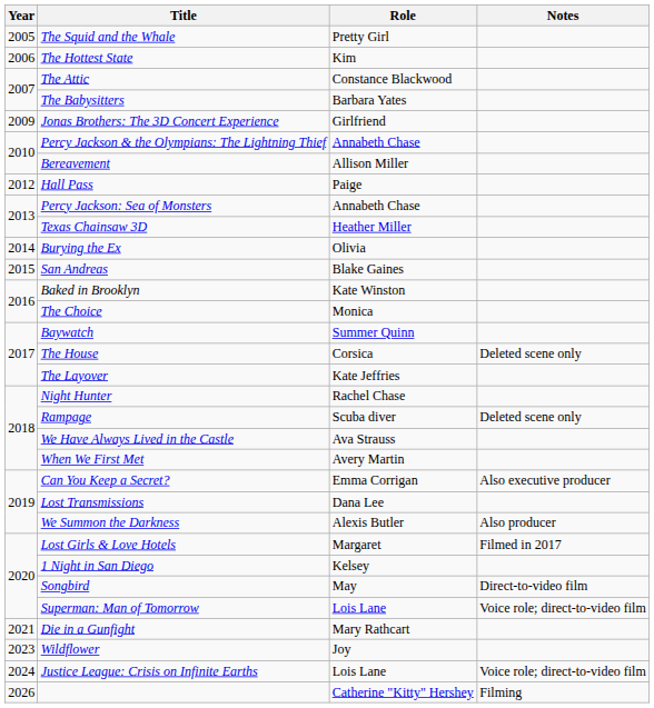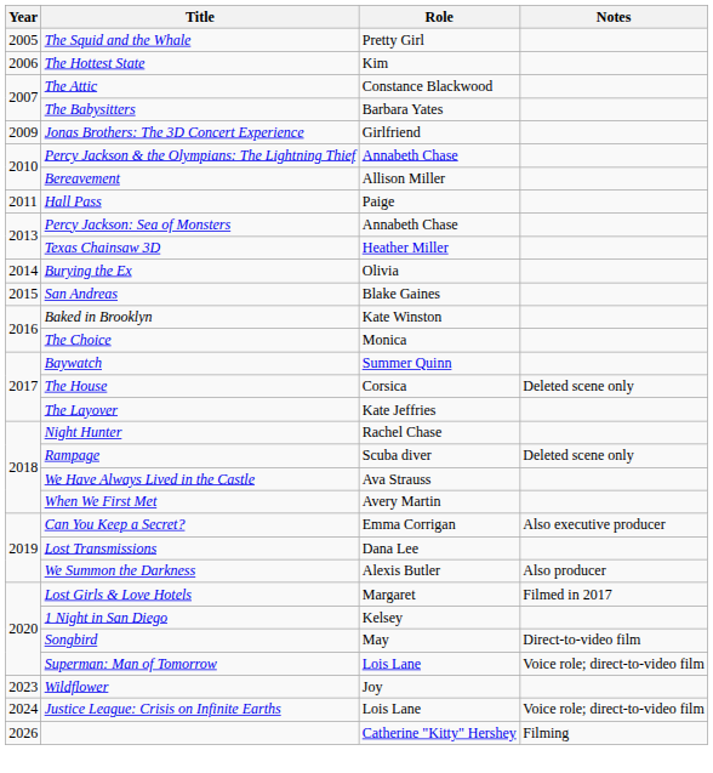 <table class="wikitable sortable">
 <tr>
 <th>Year</th>
 <th>Title</th>
 <th>Role</th>
 <th class="unsortable">Notes</th>
 </tr>
 <tr>
 <td>2005</td>
 <td data-sort-value="Squid and the Whale, The"><em><a href='#'>The Squid and the Whale</a></em></td>
 <td>Pretty Girl</td>
 <td></td>
 </tr>
 <tr>
 <td>2006</td>
 <td data-sort-value="Hottest State, The"><em><a href='#'>The Hottest State</a></em></td>
 <td>Kim</td>
 <td></td>
 </tr>
 <tr>
 <td rowspan="2">2007</td>
 <td data-sort-value="Attic, The"><em><a href='#'>The Attic</a></em></td>
 <td>Constance Blackwood</td>
 <td></td>
 </tr>
 <tr>
 <td data-sort-value="Babysitters, The"><em><a href='#'>The Babysitters</a></em></td>
 <td>Barbara Yates</td>
 <td></td>
 </tr>
 <tr>
 <td>2009</td>
 <td><em><a href='#'>Jonas Brothers: The 3D Concert Experience</a></em></td>
 <td>Girlfriend</td>
 <td></td>
 </tr>
 <tr>
 <td rowspan="2">2010</td>
 <td><em><a href='#'>Percy Jackson & the Olympians: The Lightning Thief</a></em></td>
 <td><a href='#'>Annabeth Chase</a></td>
 <td></td>
 </tr>
 <tr>
 <td><em><a href='#'>Bereavement</a></em></td>
 <td>Allison Miller</td>
 <td></td>
 </tr>
 <tr>
-<td>2012</td>
+<td>2011</td>
 <td><em><a href='#'>Hall Pass</a></em></td>
 <td>Paige</td>
 <td></td>
 </tr>
 <tr>
 <td rowspan="2">2013</td>
 <td><em><a href='#'>Percy Jackson: Sea of Monsters</a></em></td>
 <td>Annabeth Chase</td>
 <td></td>
 </tr>
 <tr>
 <td><em><a href='#'>Texas Chainsaw 3D</a></em></td>
 <td><a href='#'>Heather Miller</a></td>
 <td></td>
 </tr>
 <tr>
 <td>2014</td>
 <td><em><a href='#'>Burying the Ex</a></em></td>
 <td>Olivia</td>
 <td></td>
 </tr>
 <tr>
 <td>2015</td>
 <td><em><a href='#'>San Andreas</a></em></td>
 <td>Blake Gaines</td>
 <td></td>
 </tr>
 <tr>
 <td rowspan="2">2016</td>
 <td><em>Baked in Brooklyn</em></td>
 <td>Kate Winston</td>
 <td></td>
 </tr>
 <tr>
 <td data-sort-value="Choice, The"><em><a href='#'>The Choice</a></em></td>
 <td>Monica</td>
 <td></td>
 </tr>
 <tr>
 <td rowspan="3">2017</td>
 <td><em><a href='#'>Baywatch</a></em></td>
 <td><a href='#'>Summer Quinn</a></td>
 <td></td>
 </tr>
 <tr>
 <td data-sort-value="House, The"><em><a href='#'>The House</a></em></td>
 <td>Corsica</td>
 <td>Deleted scene only</td>
 </tr>
 <tr>
 <td data-sort-value="Layover, The"><em><a href='#'>The Layover</a></em></td>
 <td>Kate Jeffries</td>
 <td></td>
 </tr>
 <tr>
 <td rowspan="4">2018</td>
 <td><em><a href='#'>Night Hunter</a></em></td>
 <td>Rachel Chase</td>
 <td></td>
 </tr>
 <tr>
 <td><em><a href='#'>Rampage</a></em></td>
 <td>Scuba diver</td>
 <td>Deleted scene only</td>
 </tr>
 <tr>
 <td><em><a href='#'>We Have Always Lived in the Castle</a></em></td>
 <td>Ava Strauss</td>
 <td></td>
 </tr>
 <tr>
 <td><em><a href='#'>When We First Met</a></em></td>
 <td>Avery Martin</td>
 <td></td>
 </tr>
 <tr>
 <td rowspan="3">2019</td>
 <td><em><a href='#'>Can You Keep a Secret?</a></em></td>
 <td>Emma Corrigan</td>
 <td>Also executive producer</td>
 </tr>
 <tr>
 <td><em><a href='#'>Lost Transmissions</a></em></td>
 <td>Dana Lee</td>
 <td></td>
 </tr>
 <tr>
 <td><em><a href='#'>We Summon the Darkness</a></em></td>
 <td>Alexis Butler</td>
 <td>Also producer</td>
 </tr>
 <tr>
 <td rowspan="4">2020</td>
 <td><em><a href='#'>Lost Girls & Love Hotels</a></em></td>
 <td>Margaret</td>
 <td>Filmed in 2017</td>
 </tr>
 <tr>
 <td data-sort-value="One Night in San Diego"><em><a href='#'>1 Night in San Diego</a></em></td>
 <td>Kelsey</td>
 <td></td>
 </tr>
 <tr>
 <td><em><a href='#'>Songbird</a></em></td>
 <td>May</td>
 <td>Direct-to-video film</td>
 </tr>
 <tr>
 <td><em><a href='#'>Superman: Man of Tomorrow</a></em></td>
 <td><a href='#'>Lois Lane</a></td>
 <td>Voice role; direct-to-video film</td>
 </tr>
 <tr>
-<td>2021</td>
-<td><em><a href='#'>Die in a Gunfight</a></em></td>
-<td>Mary Rathcart</td>
-<td></td>
-</tr>
-<tr>
 <td>2023</td>
 <td><em><a href='#'>Wildflower</a></em></td>
 <td>Joy</td>
 <td></td>
 </tr>
 <tr>
 <td>2024</td>
 <td><a href='#'><em>Justice League: Crisis on Infinite Earths</em></a></td>
 <td>Lois Lane</td>
 <td>Voice role; direct-to-video film</td>
 </tr>
 <tr>
 <td>2026</td>
 <td></td>
 <td><a href='#'>Catherine "Kitty" Hershey</a></td>
 <td>Filming</td>
 </tr>
 </table>
